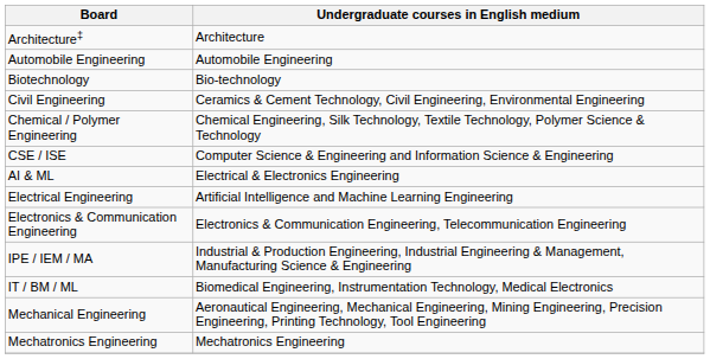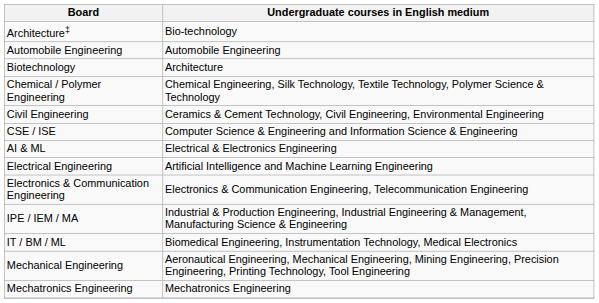 <table class="wikitable">
 <tr>
 <th>Board</th>
 <th>Undergraduate courses in English medium</th>
 </tr>
 <tr>
 <td>Architecture<sup>‡</sup></td>
-<td>Architecture</td>
+<td>Bio-technology</td>
 </tr>
 <tr>
 <td>Automobile Engineering</td>
 <td>Automobile Engineering</td>
 </tr>
 <tr>
 <td>Biotechnology</td>
-<td>Bio-technology</td>
+<td>Architecture</td>
+</tr>
+<tr>
+<td>Chemical / Polymer Engineering</td>
+<td>Chemical Engineering, Silk Technology, Textile Technology, Polymer Science & Technology</td>
 </tr>
 <tr>
 <td>Civil Engineering</td>
 <td>Ceramics & Cement Technology, Civil Engineering, Environmental Engineering</td>
-</tr>
-<tr>
-<td>Chemical / Polymer Engineering</td>
-<td>Chemical Engineering, Silk Technology, Textile Technology, Polymer Science & Technology</td>
 </tr>
 <tr>
 <td>CSE / ISE</td>
 <td>Computer Science & Engineering and Information Science & Engineering</td>
 </tr>
 <tr>
 <td>AI & ML</td>
 <td>Electrical & Electronics Engineering</td>
 </tr>
 <tr>
 <td>Electrical Engineering</td>
 <td>Artificial Intelligence and Machine Learning Engineering</td>
 </tr>
 <tr>
 <td>Electronics & Communication Engineering</td>
 <td>Electronics & Communication Engineering, Telecommunication Engineering</td>
 </tr>
 <tr>
 <td>IPE / IEM / MA</td>
 <td>Industrial & Production Engineering, Industrial   Engineering & Management, Manufacturing Science & Engineering</td>
 </tr>
 <tr>
 <td>IT / BM / ML</td>
 <td>Biomedical Engineering, Instrumentation   Technology, Medical Electronics</td>
 </tr>
 <tr>
 <td>Mechanical Engineering</td>
 <td>Aeronautical Engineering, Mechanical Engineering, Mining Engineering, Precision Engineering, Printing Technology, Tool Engineering</td>
 </tr>
 <tr>
 <td>Mechatronics Engineering</td>
 <td>Mechatronics Engineering</td>
 </tr>
 <tr>
 </tr>
 </table>
